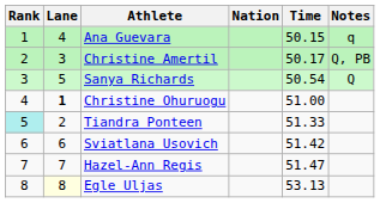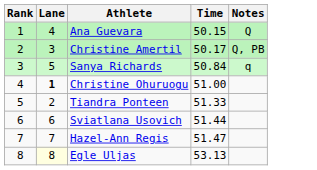 <table class="wikitable sortable" style="text-align:center">
 <tr>
 <th>Rank</th>
 <th>Lane</th>
 <th>Athlete</th>
-<th>Nation</th>
 <th>Time</th>
 <th>Notes</th>
 </tr>
 <tr bgcolor=bbf3bb>
 <td>1</td>
 <td>4</td>
 <td align=left><a href='#'>Ana Guevara</a></td>
-<td align=left></td>
 <td>50.15</td>
-<td>q</td>
+<td>Q</td>
 </tr>
 <tr bgcolor=bbf3bb>
 <td>2</td>
 <td>3</td>
 <td align=left><a href='#'>Christine Amertil</a></td>
-<td align=left></td>
 <td>50.17</td>
 <td>Q, PB</td>
 </tr>
 <tr bgcolor=ccf9cc>
 <td>3</td>
 <td>5</td>
 <td align=left><a href='#'>Sanya Richards</a></td>
-<td align=left></td>
-<td>50.54</td>
-<td>Q</td>
+<td>50.84</td>
+<td>q</td>
 </tr>
 <tr>
 <td>4</td>
 <td><strong>1</strong></td>
 <td align=left><a href='#'>Christine Ohuruogu</a></td>
-<td align=left></td>
 <td>51.00</td>
 <td></td>
 </tr>
 <tr>
-<td style="background: paleturquoise;">5</td>
+<td>5</td>
 <td>2</td>
 <td align=left><a href='#'>Tiandra Ponteen</a></td>
-<td align=left></td>
 <td>51.33</td>
 <td></td>
 </tr>
 <tr>
 <td>6</td>
 <td>6</td>
 <td align=left><a href='#'>Sviatlana Usovich</a></td>
-<td align=left></td>
-<td>51.42</td>
+<td>51.44</td>
 <td></td>
 </tr>
 <tr>
 <td>7</td>
 <td>7</td>
 <td align=left><a href='#'>Hazel-Ann Regis</a></td>
-<td align=left></td>
 <td>51.47</td>
 <td></td>
 </tr>
 <tr>
 <td>8</td>
 <td style="background: lightyellow;">8</td>
 <td align=left><a href='#'>Egle Uljas</a></td>
-<td align=left></td>
 <td>53.13</td>
 <td></td>
 </tr>
 </table>
